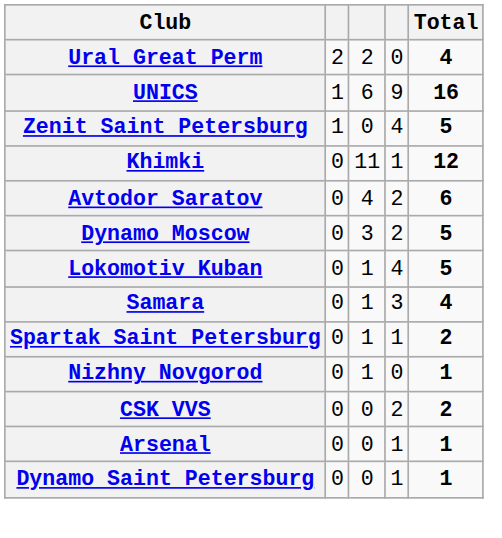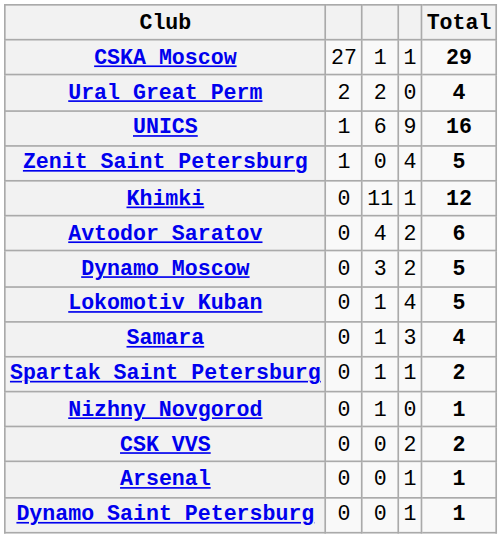 <table class="wikitable plainrowheaders sortable" style="text-align:center;">
 <tr>
 <th scope=col>Club</th>
 <th scope=col></th>
 <th scope=col></th>
 <th scope=col></th>
 <th scope=col>Total</th>
+</tr>
+<tr>
+<th scope=row><a href='#'>CSKA Moscow</a></th>
+<td>27</td>
+<td>1</td>
+<td>1</td>
+<td><strong>29</strong></td>
 </tr>
 <tr>
 <th scope=row><a href='#'>Ural Great Perm</a></th>
 <td>2</td>
 <td>2</td>
 <td>0</td>
 <td><strong>4</strong></td>
 </tr>
 <tr>
 <th scope=row><a href='#'>UNICS</a></th>
 <td>1</td>
 <td>6</td>
 <td>9</td>
 <td><strong>16</strong></td>
 </tr>
 <tr>
 <th scope=row><a href='#'>Zenit Saint Petersburg</a></th>
 <td>1</td>
 <td>0</td>
 <td>4</td>
 <td><strong>5</strong></td>
 </tr>
 <tr>
 <th scope=row><a href='#'>Khimki</a></th>
 <td>0</td>
 <td>11</td>
 <td>1</td>
 <td><strong>12</strong></td>
 </tr>
 <tr>
 <th scope=row><a href='#'>Avtodor Saratov</a></th>
 <td>0</td>
 <td>4</td>
 <td>2</td>
 <td><strong>6</strong></td>
 </tr>
 <tr>
 <th scope=row><a href='#'>Dynamo Moscow</a></th>
 <td>0</td>
 <td>3</td>
 <td>2</td>
 <td><strong>5</strong></td>
 </tr>
 <tr>
 <th scope=row><a href='#'>Lokomotiv Kuban</a></th>
 <td>0</td>
 <td>1</td>
 <td>4</td>
 <td><strong>5</strong></td>
 </tr>
 <tr>
 <th scope=row><a href='#'>Samara</a></th>
 <td>0</td>
 <td>1</td>
 <td>3</td>
 <td><strong>4</strong></td>
 </tr>
 <tr>
 <th scope=row><a href='#'>Spartak Saint Petersburg</a></th>
 <td>0</td>
 <td>1</td>
 <td>1</td>
 <td><strong>2</strong></td>
 </tr>
 <tr>
 <th scope=row><a href='#'>Nizhny Novgorod</a></th>
 <td>0</td>
 <td>1</td>
 <td>0</td>
 <td><strong>1</strong></td>
 </tr>
 <tr>
 <th scope=row><a href='#'>CSK VVS</a></th>
 <td>0</td>
 <td>0</td>
 <td>2</td>
 <td><strong>2</strong></td>
 </tr>
 <tr>
 <th scope=row><a href='#'>Arsenal</a></th>
 <td>0</td>
 <td>0</td>
 <td>1</td>
 <td><strong>1</strong></td>
 </tr>
 <tr>
 <th scope=row><a href='#'>Dynamo Saint Petersburg</a></th>
 <td>0</td>
 <td>0</td>
 <td>1</td>
 <td><strong>1</strong></td>
 </tr>
 </table>
